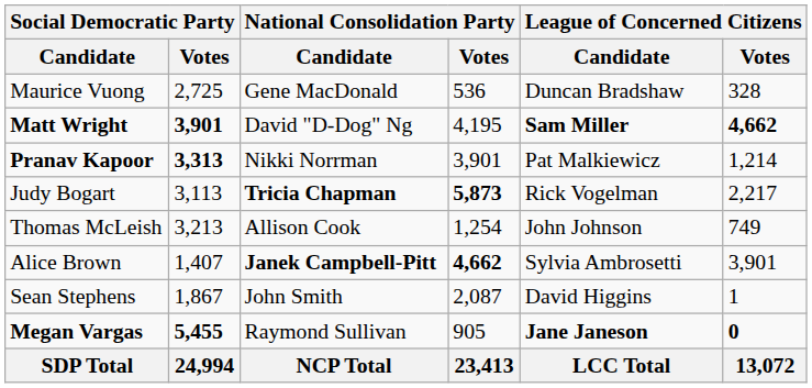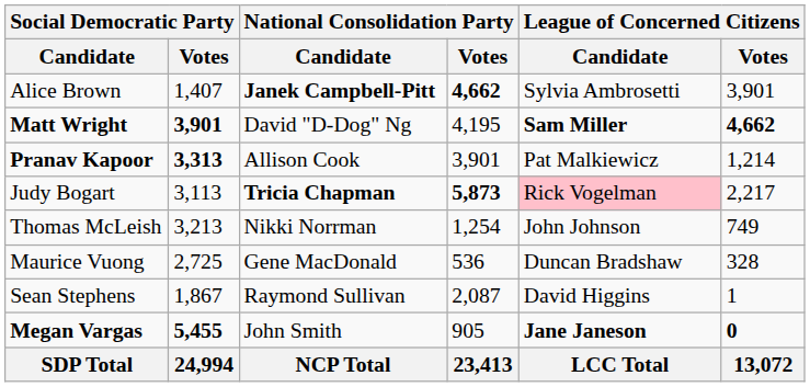 <table class="wikitable sortable">
 <tr>
 <th colspan=2>Social Democratic Party</th>
 <th colspan="2">National Consolidation Party</th>
 <th colspan="2">League of Concerned Citizens</th>
 </tr>
 <tr>
 <th>Candidate</th>
 <th>Votes</th>
 <th>Candidate</th>
 <th>Votes</th>
 <th>Candidate</th>
 <th>Votes</th>
 </tr>
 <tr>
-<td>Maurice Vuong</td>
-<td>2,725</td>
-<td>Gene MacDonald</td>
-<td>536</td>
-<td>Duncan Bradshaw</td>
-<td>328</td>
+<td>Alice Brown</td>
+<td>1,407</td>
+<td><strong>Janek Campbell-Pitt</strong></td>
+<td><strong>4,662</strong></td>
+<td>Sylvia Ambrosetti</td>
+<td>3,901</td>
 </tr>
 <tr>
 <td><strong>Matt Wright</strong></td>
 <td><strong>3,901</strong></td>
 <td>David "D-Dog" Ng</td>
 <td>4,195</td>
 <td><strong>Sam Miller</strong></td>
 <td><strong>4,662</strong></td>
 </tr>
 <tr>
 <td><strong>Pranav Kapoor</strong></td>
 <td><strong>3,313</strong></td>
-<td>Nikki Norrman</td>
+<td>Allison Cook</td>
 <td>3,901</td>
 <td>Pat Malkiewicz</td>
 <td>1,214</td>
 </tr>
 <tr>
 <td>Judy Bogart</td>
 <td>3,113</td>
 <td><strong>Tricia Chapman</strong></td>
 <td><strong>5,873</strong></td>
-<td>Rick Vogelman</td>
+<td style="background: pink;">Rick Vogelman</td>
 <td>2,217</td>
 </tr>
 <tr>
 <td>Thomas McLeish</td>
 <td>3,213</td>
-<td>Allison Cook</td>
+<td>Nikki Norrman</td>
 <td>1,254</td>
 <td>John Johnson</td>
 <td>749</td>
 </tr>
 <tr>
-<td>Alice Brown</td>
-<td>1,407</td>
-<td><strong>Janek Campbell-Pitt</strong></td>
-<td><strong>4,662</strong></td>
-<td>Sylvia Ambrosetti</td>
-<td>3,901</td>
+<td>Maurice Vuong</td>
+<td>2,725</td>
+<td>Gene MacDonald</td>
+<td>536</td>
+<td>Duncan Bradshaw</td>
+<td>328</td>
 </tr>
 <tr>
 <td>Sean Stephens</td>
 <td>1,867</td>
-<td>John Smith</td>
+<td>Raymond Sullivan</td>
 <td>2,087</td>
 <td>David Higgins</td>
 <td>1</td>
 </tr>
 <tr>
 <td><strong>Megan Vargas</strong></td>
 <td><strong>5,455</strong></td>
-<td>Raymond Sullivan</td>
+<td>John Smith</td>
 <td>905</td>
 <td><strong>Jane Janeson</strong></td>
 <td><strong>0</strong></td>
 </tr>
 <tr>
 <th>SDP Total</th>
 <th>24,994</th>
 <th>NCP Total</th>
 <th>23,413</th>
 <th>LCC Total</th>
 <th>13,072</th>
 </tr>
 </table>
